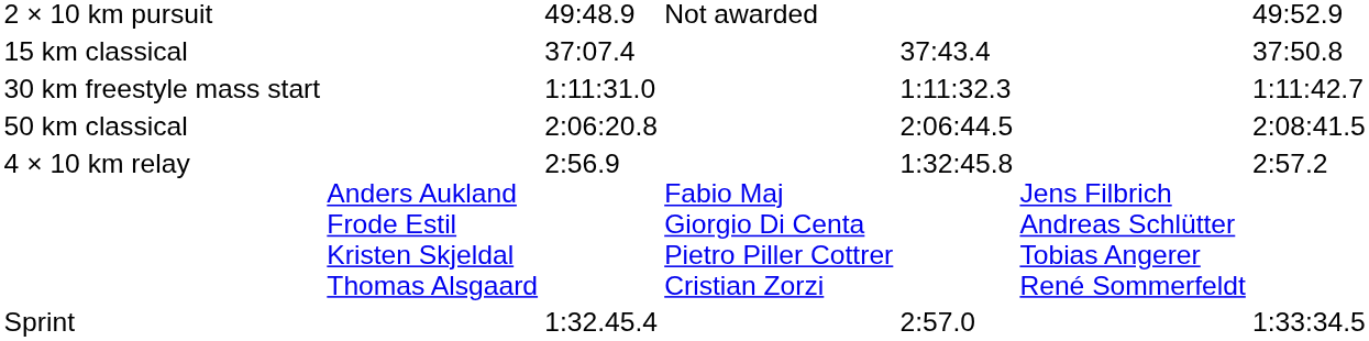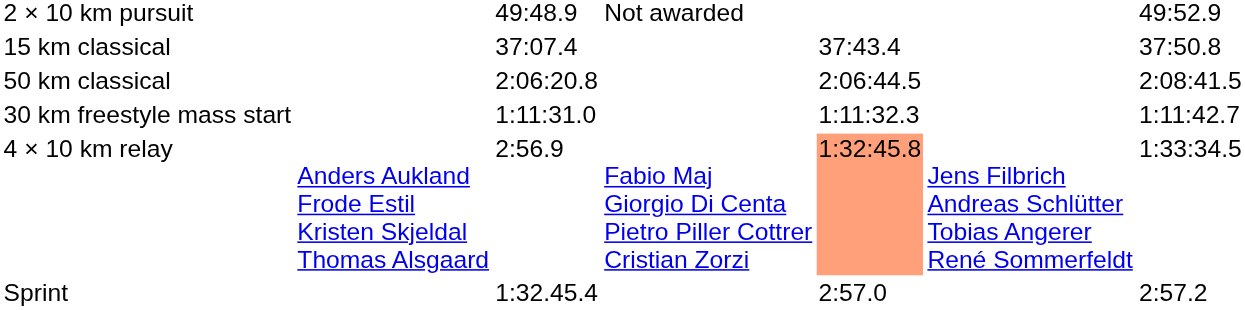 <table>
 <tr valign="top">
 <td>2 × 10 km pursuit <br></td>
 <td> <br> </td>
 <td>49:48.9</td>
 <td>Not awarded</td>
 <td></td>
 <td></td>
 <td>49:52.9</td>
 </tr>
 <tr valign="top">
 <td>15 km classical <br></td>
 <td></td>
 <td>37:07.4</td>
 <td></td>
 <td>37:43.4</td>
 <td></td>
 <td>37:50.8</td>
 </tr>
 <tr valign="top">
+<td>50 km classical <br></td>
+<td></td>
+<td>2:06:20.8</td>
+<td></td>
+<td>2:06:44.5</td>
+<td></td>
+<td>2:08:41.5</td>
+</tr>
+<tr valign="top">
 <td>30 km freestyle mass start <br></td>
 <td></td>
 <td>1:11:31.0</td>
 <td></td>
 <td>1:11:32.3</td>
 <td></td>
 <td>1:11:42.7</td>
 </tr>
 <tr valign="top">
-<td>50 km classical <br></td>
-<td></td>
-<td>2:06:20.8</td>
-<td></td>
-<td>2:06:44.5</td>
-<td></td>
-<td>2:08:41.5</td>
-</tr>
-<tr valign="top">
 <td>4 × 10 km relay <br></td>
 <td> <br><a href='#'>Anders Aukland</a><br><a href='#'>Frode Estil</a><br><a href='#'>Kristen Skjeldal</a><br><a href='#'>Thomas Alsgaard</a></td>
 <td>2:56.9</td>
 <td><br><a href='#'>Fabio Maj</a><br><a href='#'>Giorgio Di Centa</a><br><a href='#'>Pietro Piller Cottrer</a><br><a href='#'>Cristian Zorzi</a></td>
-<td>1:32:45.8</td>
+<td style="background: lightsalmon;">1:32:45.8</td>
 <td><br><a href='#'>Jens Filbrich</a> <br> <a href='#'>Andreas Schlütter</a><br><a href='#'>Tobias Angerer</a><br><a href='#'>René Sommerfeldt</a></td>
-<td>2:57.2</td>
+<td>1:33:34.5</td>
 </tr>
 <tr valign="top">
 <td>Sprint <br></td>
 <td></td>
 <td>1:32.45.4</td>
 <td></td>
 <td>2:57.0</td>
 <td></td>
-<td>1:33:34.5</td>
+<td>2:57.2</td>
 </tr>
 </table>
